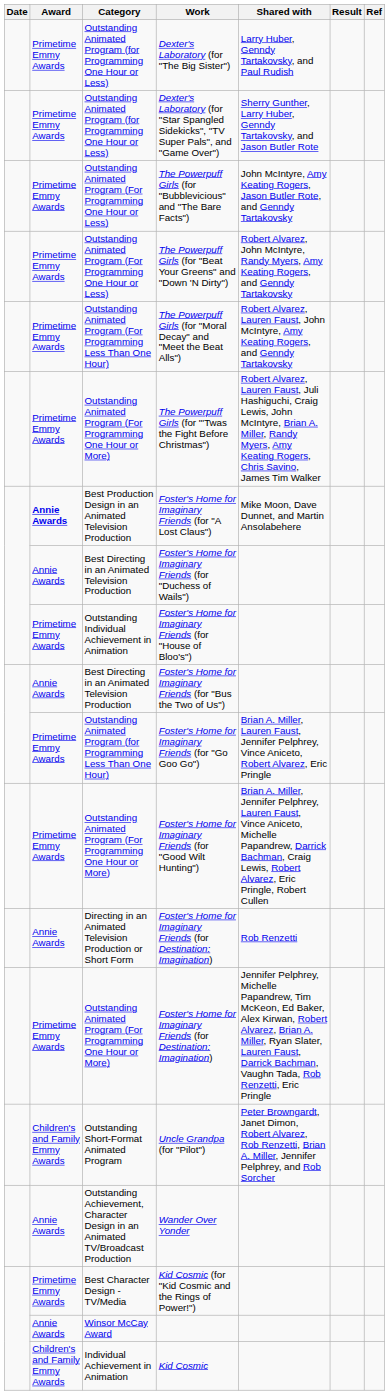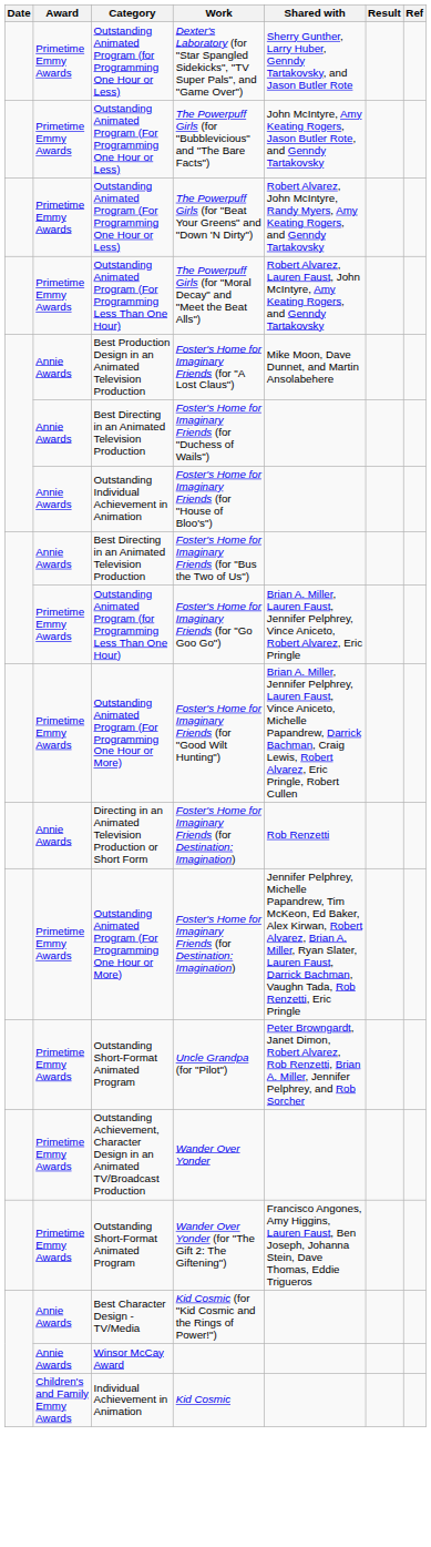 <table class="wikitable sortable" style="margin-right: 0;">
 <tr>
 <th>Date</th>
 <th>Award</th>
 <th>Category</th>
 <th>Work</th>
 <th>Shared with</th>
 <th>Result</th>
 <th>Ref</th>
-</tr>
-<tr>
-<td></td>
-<td><a href='#'>Primetime Emmy Awards</a></td>
-<td><a href='#'>Outstanding Animated Program (for Programming One Hour or Less)</a></td>
-<td><em><a href='#'>Dexter's Laboratory</a></em> (for "The Big Sister")</td>
-<td><a href='#'>Larry Huber</a>, <a href='#'>Genndy Tartakovsky</a>, and <a href='#'>Paul Rudish</a></td>
-<td></td>
-<td></td>
 </tr>
 <tr>
 <td></td>
 <td><a href='#'>Primetime Emmy Awards</a></td>
 <td><a href='#'>Outstanding Animated Program (for Programming One Hour or Less)</a></td>
 <td><em><a href='#'>Dexter's Laboratory</a></em> (for "Star Spangled Sidekicks", "TV Super Pals", and "Game Over")</td>
 <td><a href='#'>Sherry Gunther</a>, <a href='#'>Larry Huber</a>, <a href='#'>Genndy Tartakovsky</a>, and <a href='#'>Jason Butler Rote</a></td>
 <td></td>
 <td></td>
 </tr>
 <tr>
 <td></td>
 <td><a href='#'>Primetime Emmy Awards</a></td>
 <td><a href='#'>Outstanding Animated Program (For Programming One Hour or Less)</a></td>
 <td><em><a href='#'>The Powerpuff Girls</a></em> (for "Bubblevicious" and "The Bare Facts")</td>
 <td>John McIntyre, <a href='#'>Amy Keating Rogers</a>, <a href='#'>Jason Butler Rote</a>, and <a href='#'>Genndy Tartakovsky</a></td>
 <td></td>
 <td></td>
 </tr>
 <tr>
 <td></td>
 <td><a href='#'>Primetime Emmy Awards</a></td>
 <td><a href='#'>Outstanding Animated Program (For Programming One Hour or Less)</a></td>
 <td><em><a href='#'>The Powerpuff Girls</a></em> (for "Beat Your Greens" and "Down 'N Dirty")</td>
 <td><a href='#'>Robert Alvarez</a>, John McIntyre, <a href='#'>Randy Myers</a>, <a href='#'>Amy Keating Rogers</a>, and <a href='#'>Genndy Tartakovsky</a></td>
 <td></td>
 <td></td>
 </tr>
 <tr>
 <td></td>
 <td><a href='#'>Primetime Emmy Awards</a></td>
 <td><a href='#'>Outstanding Animated Program (For Programming Less Than One Hour)</a></td>
 <td><em><a href='#'>The Powerpuff Girls</a></em> (for "Moral Decay" and "Meet the Beat Alls")</td>
 <td><a href='#'>Robert Alvarez</a>, <a href='#'>Lauren Faust</a>, John McIntyre, <a href='#'>Amy Keating Rogers</a>, and <a href='#'>Genndy Tartakovsky</a></td>
 <td></td>
 <td></td>
 </tr>
 <tr>
-<td></td>
-<td><a href='#'>Primetime Emmy Awards</a></td>
-<td><a href='#'>Outstanding Animated Program (For Programming One Hour or More)</a></td>
-<td><em><a href='#'>The Powerpuff Girls</a></em> (for "'Twas the Fight Before Christmas")</td>
-<td><a href='#'>Robert Alvarez</a>, <a href='#'>Lauren Faust</a>, Juli Hashiguchi, Craig Lewis, John McIntyre, <a href='#'>Brian A. Miller</a>, <a href='#'>Randy Myers</a>, <a href='#'>Amy Keating Rogers</a>, <a href='#'>Chris Savino</a>, James Tim Walker</td>
-<td></td>
-<td></td>
-</tr>
-<tr>
 <td rowspan="3"></td>
-<td><strong><a href='#'>Annie Awards</a></strong></td>
+<td><a href='#'>Annie Awards</a></td>
 <td>Best Production Design in an Animated Television Production</td>
 <td><em><a href='#'>Foster's Home for Imaginary Friends</a></em> (for "A Lost Claus")</td>
 <td>Mike Moon, Dave Dunnet, and Martin Ansolabehere</td>
 <td></td>
 <td></td>
 </tr>
 <tr>
 <td><a href='#'>Annie Awards</a></td>
 <td>Best Directing in an Animated Television Production</td>
 <td><em><a href='#'>Foster's Home for Imaginary Friends</a></em> (for "Duchess of Wails")</td>
 <td></td>
 <td></td>
 <td></td>
 </tr>
 <tr>
-<td><a href='#'>Primetime Emmy Awards</a></td>
+<td><a href='#'>Annie Awards</a></td>
 <td>Outstanding Individual Achievement in Animation</td>
 <td><em><a href='#'>Foster's Home for Imaginary Friends</a></em> (for "House of Bloo's")</td>
 <td></td>
 <td></td>
 <td></td>
 </tr>
 <tr>
 <td rowspan="2"></td>
 <td><a href='#'>Annie Awards</a></td>
 <td>Best Directing in an Animated Television Production</td>
 <td><em><a href='#'>Foster's Home for Imaginary Friends</a></em> (for "Bus the Two of Us")</td>
 <td></td>
 <td></td>
 <td></td>
 </tr>
 <tr>
 <td><a href='#'>Primetime Emmy Awards</a></td>
 <td><a href='#'>Outstanding Animated Program (for Programming Less Than One Hour)</a></td>
 <td><em><a href='#'>Foster's Home for Imaginary Friends</a></em> (for "Go Goo Go")</td>
 <td><a href='#'>Brian A. Miller</a>, <a href='#'>Lauren Faust</a>, Jennifer Pelphrey, Vince Aniceto, <a href='#'>Robert Alvarez</a>, Eric Pringle</td>
 <td></td>
 <td></td>
 </tr>
 <tr>
 <td></td>
 <td><a href='#'>Primetime Emmy Awards</a></td>
 <td><a href='#'>Outstanding Animated Program (For Programming One Hour or More)</a></td>
 <td><em><a href='#'>Foster's Home for Imaginary Friends</a></em> (for "Good Wilt Hunting")</td>
 <td><a href='#'>Brian A. Miller</a>, Jennifer Pelphrey, <a href='#'>Lauren Faust</a>, Vince Aniceto, Michelle Papandrew, <a href='#'>Darrick Bachman</a>, Craig Lewis, <a href='#'>Robert Alvarez</a>, Eric Pringle, Robert Cullen</td>
 <td></td>
 <td></td>
 </tr>
 <tr>
 <td></td>
 <td><a href='#'>Annie Awards</a></td>
 <td>Directing in an Animated Television Production or Short Form</td>
 <td><em><a href='#'>Foster's Home for Imaginary Friends</a></em> (for <em><a href='#'>Destination: Imagination</a></em>)</td>
 <td><a href='#'>Rob Renzetti</a></td>
 <td></td>
 <td></td>
 </tr>
 <tr>
 <td></td>
 <td><a href='#'>Primetime Emmy Awards</a></td>
 <td><a href='#'>Outstanding Animated Program (For Programming One Hour or More)</a></td>
 <td><em><a href='#'>Foster's Home for Imaginary Friends</a></em> (for <em><a href='#'>Destination: Imagination</a></em>)</td>
 <td>Jennifer Pelphrey, Michelle Papandrew, Tim McKeon, Ed Baker, Alex Kirwan, <a href='#'>Robert Alvarez</a>, <a href='#'>Brian A. Miller</a>, Ryan Slater, <a href='#'>Lauren Faust</a>, <a href='#'>Darrick Bachman</a>, Vaughn Tada, <a href='#'>Rob Renzetti</a>, Eric Pringle</td>
 <td></td>
 <td></td>
 </tr>
 <tr>
 <td></td>
-<td><a href='#'>Children's and Family Emmy Awards</a></td>
+<td><a href='#'>Primetime Emmy Awards</a></td>
 <td>Outstanding Short-Format Animated Program</td>
 <td><em><a href='#'>Uncle Grandpa</a></em> (for "Pilot")</td>
 <td><a href='#'>Peter Browngardt</a>, Janet Dimon, <a href='#'>Robert Alvarez</a>, <a href='#'>Rob Renzetti</a>, <a href='#'>Brian A. Miller</a>, Jennifer Pelphrey, and <a href='#'>Rob Sorcher</a></td>
 <td></td>
 <td></td>
 </tr>
 <tr>
 <td></td>
-<td><a href='#'>Annie Awards</a></td>
+<td><a href='#'>Primetime Emmy Awards</a></td>
 <td>Outstanding Achievement, Character Design in an Animated TV/Broadcast Production</td>
 <td><em><a href='#'>Wander Over Yonder</a></em></td>
 <td></td>
 <td></td>
 <td></td>
 </tr>
 <tr>
+<td></td>
+<td><a href='#'>Primetime Emmy Awards</a></td>
+<td>Outstanding Short-Format Animated Program</td>
+<td><em><a href='#'>Wander Over Yonder</a></em> (for "The Gift 2: The Giftening")</td>
+<td>Francisco Angones, Amy Higgins, <a href='#'>Lauren Faust</a>, Ben Joseph, Johanna Stein, Dave Thomas, Eddie Trigueros</td>
+<td></td>
+<td></td>
+</tr>
+<tr>
 <td rowspan="3"></td>
-<td><a href='#'>Primetime Emmy Awards</a></td>
+<td><a href='#'>Annie Awards</a></td>
 <td>Best Character Design - TV/Media</td>
 <td><em><a href='#'>Kid Cosmic</a></em> (for "Kid Cosmic and the Rings of Power!")</td>
 <td></td>
 <td></td>
 <td></td>
 </tr>
 <tr>
 <td><a href='#'>Annie Awards</a></td>
 <td><a href='#'>Winsor McCay Award</a></td>
 <td></td>
 <td></td>
 <td></td>
 <td></td>
 </tr>
 <tr>
 <td><a href='#'>Children's and Family Emmy Awards</a></td>
 <td>Individual Achievement in Animation</td>
 <td><em><a href='#'>Kid Cosmic</a></em></td>
 <td></td>
 <td></td>
 <td></td>
 </tr>
 </table>
